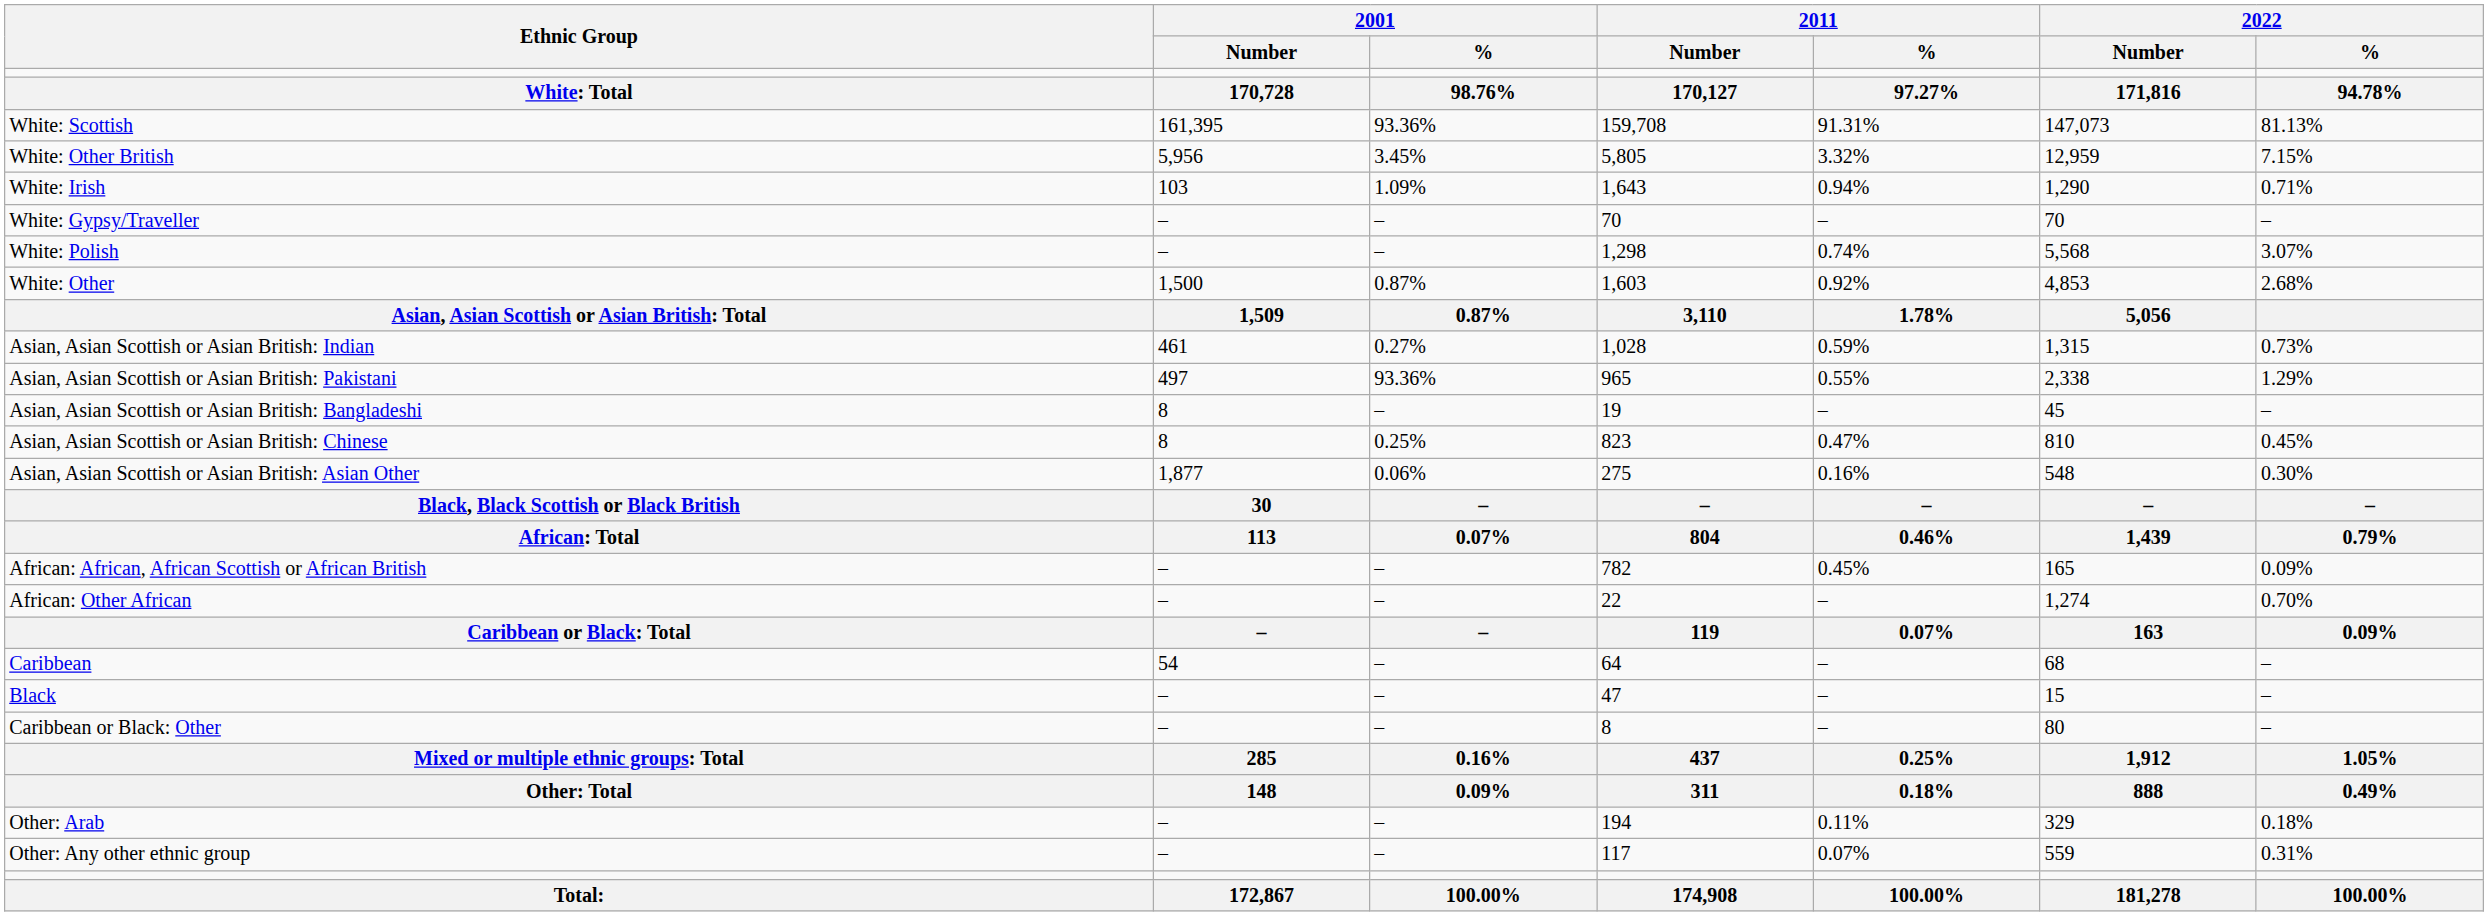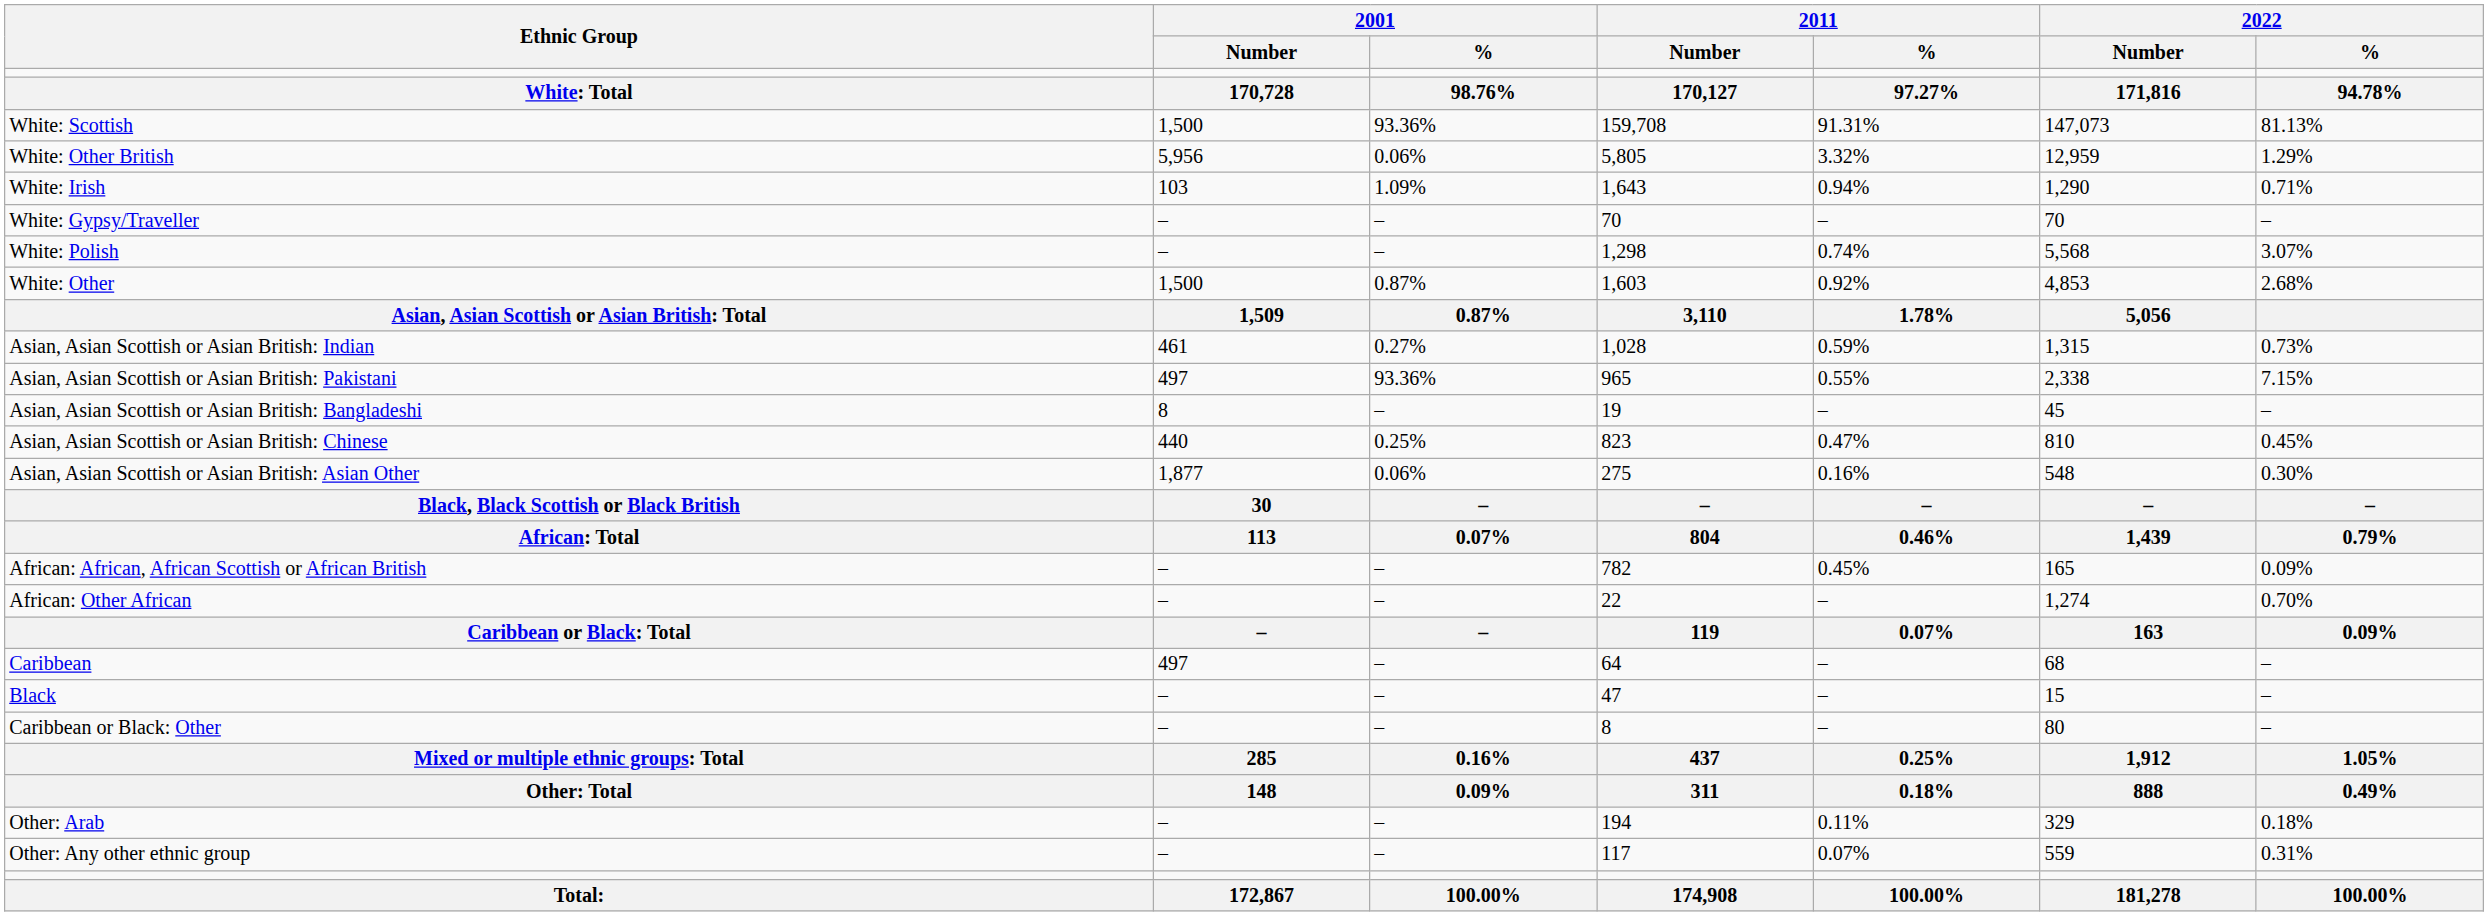 <table class="wikitable sortable" width="100%">
 <tr>
 <th rowspan="2">Ethnic Group</th>
 <th colspan="2"><a href='#'>2001</a></th>
 <th colspan="2"><a href='#'>2011</a></th>
 <th colspan="2"><a href='#'>2022</a></th>
 </tr>
 <tr>
 <th>Number</th>
 <th>%</th>
 <th>Number</th>
 <th>%</th>
 <th>Number</th>
 <th>%</th>
 </tr>
 <tr>
 <td></td>
 <td></td>
 <td></td>
 <td></td>
 <td></td>
 <td></td>
 <td></td>
 </tr>
 <tr>
 <th><a href='#'>White</a>: Total</th>
 <th>170,728</th>
 <th>98.76%</th>
 <th>170,127</th>
 <th>97.27%</th>
 <th>171,816</th>
 <th>94.78%</th>
 </tr>
 <tr>
 <td>White: <a href='#'>Scottish</a></td>
-<td>161,395</td>
+<td>1,500</td>
 <td>93.36%</td>
 <td>159,708</td>
 <td>91.31%</td>
 <td>147,073</td>
 <td>81.13%</td>
 </tr>
 <tr>
 <td>White: <a href='#'>Other British</a></td>
 <td>5,956</td>
-<td>3.45%</td>
+<td>0.06%</td>
 <td>5,805</td>
 <td>3.32%</td>
 <td>12,959</td>
-<td>7.15%</td>
+<td>1.29%</td>
 </tr>
 <tr>
 <td>White: <a href='#'>Irish</a></td>
 <td>103</td>
 <td>1.09%</td>
 <td>1,643</td>
 <td>0.94%</td>
 <td>1,290</td>
 <td>0.71%</td>
 </tr>
 <tr>
 <td>White: <a href='#'>Gypsy/Traveller</a></td>
 <td>–</td>
 <td>–</td>
 <td>70</td>
 <td>–</td>
 <td>70</td>
 <td>–</td>
 </tr>
 <tr>
 <td>White: <a href='#'>Polish</a></td>
 <td>–</td>
 <td>–</td>
 <td>1,298</td>
 <td>0.74%</td>
 <td>5,568</td>
 <td>3.07%</td>
 </tr>
 <tr>
 <td>White: <a href='#'>Other</a></td>
 <td>1,500</td>
 <td>0.87%</td>
 <td>1,603</td>
 <td>0.92%</td>
 <td>4,853</td>
 <td>2.68%</td>
 </tr>
 <tr>
 <th><a href='#'>Asian</a>, <a href='#'>Asian Scottish</a> or <a href='#'>Asian British</a>: Total</th>
 <th>1,509</th>
 <th>0.87%</th>
 <th>3,110</th>
 <th>1.78%</th>
 <th>5,056</th>
 <th></th>
 </tr>
 <tr>
 <td>Asian, Asian Scottish or Asian British: <a href='#'>Indian</a></td>
 <td>461</td>
 <td>0.27%</td>
 <td>1,028</td>
 <td>0.59%</td>
 <td>1,315</td>
 <td>0.73%</td>
 </tr>
 <tr>
 <td>Asian, Asian Scottish or Asian British: <a href='#'>Pakistani</a></td>
 <td>497</td>
 <td>93.36%</td>
 <td>965</td>
 <td>0.55%</td>
 <td>2,338</td>
-<td>1.29%</td>
+<td>7.15%</td>
 </tr>
 <tr>
 <td>Asian, Asian Scottish or Asian British: <a href='#'>Bangladeshi</a></td>
 <td>8</td>
 <td>–</td>
 <td>19</td>
 <td>–</td>
 <td>45</td>
 <td>–</td>
 </tr>
 <tr>
 <td>Asian, Asian Scottish or Asian British: <a href='#'>Chinese</a></td>
-<td>8</td>
+<td>440</td>
 <td>0.25%</td>
 <td>823</td>
 <td>0.47%</td>
 <td>810</td>
 <td>0.45%</td>
 </tr>
 <tr>
 <td>Asian, Asian Scottish or Asian British: <a href='#'>Asian Other</a></td>
 <td>1,877</td>
 <td>0.06%</td>
 <td>275</td>
 <td>0.16%</td>
 <td>548</td>
 <td>0.30%</td>
 </tr>
 <tr>
 <th><a href='#'>Black</a>, <a href='#'>Black Scottish</a> or <a href='#'>Black British</a></th>
 <th>30</th>
 <th>–</th>
 <th>–</th>
 <th>–</th>
 <th>–</th>
 <th>–</th>
 </tr>
 <tr>
 <th><a href='#'>African</a>: Total</th>
 <th>113</th>
 <th>0.07%</th>
 <th>804</th>
 <th>0.46%</th>
 <th>1,439</th>
 <th>0.79%</th>
 </tr>
 <tr>
 <td>African: <a href='#'>African</a>, <a href='#'>African Scottish</a> or <a href='#'>African British</a></td>
 <td>–</td>
 <td>–</td>
 <td>782</td>
 <td>0.45%</td>
 <td>165</td>
 <td>0.09%</td>
 </tr>
 <tr>
 <td>African: <a href='#'>Other African</a></td>
 <td>–</td>
 <td>–</td>
 <td>22</td>
 <td>–</td>
 <td>1,274</td>
 <td>0.70%</td>
 </tr>
 <tr>
 <th><a href='#'>Caribbean</a> or <a href='#'>Black</a>: Total</th>
 <th>–</th>
 <th>–</th>
 <th>119</th>
 <th>0.07%</th>
 <th>163</th>
 <th>0.09%</th>
 </tr>
 <tr>
 <td><a href='#'>Caribbean</a></td>
-<td>54</td>
+<td>497</td>
 <td>–</td>
 <td>64</td>
 <td>–</td>
 <td>68</td>
 <td>–</td>
 </tr>
 <tr>
 <td><a href='#'>Black</a></td>
 <td>–</td>
 <td>–</td>
 <td>47</td>
 <td>–</td>
 <td>15</td>
 <td>–</td>
 </tr>
 <tr>
 <td>Caribbean or Black: <a href='#'>Other</a></td>
 <td>–</td>
 <td>–</td>
 <td>8</td>
 <td>–</td>
 <td>80</td>
 <td>–</td>
 </tr>
 <tr>
 <th><a href='#'>Mixed or multiple ethnic groups</a>: Total</th>
 <th>285</th>
 <th>0.16%</th>
 <th>437</th>
 <th>0.25%</th>
 <th>1,912</th>
 <th>1.05%</th>
 </tr>
 <tr>
 <th>Other: Total</th>
 <th>148</th>
 <th>0.09%</th>
 <th>311</th>
 <th>0.18%</th>
 <th>888</th>
 <th>0.49%</th>
 </tr>
 <tr>
 <td>Other: <a href='#'>Arab</a></td>
 <td>–</td>
 <td>–</td>
 <td>194</td>
 <td>0.11%</td>
 <td>329</td>
 <td>0.18%</td>
 </tr>
 <tr>
 <td>Other: Any other ethnic group</td>
 <td>–</td>
 <td>–</td>
 <td>117</td>
 <td>0.07%</td>
 <td>559</td>
 <td>0.31%</td>
 </tr>
 <tr>
 <td></td>
 <td></td>
 <td></td>
 <td></td>
 <td></td>
 <td></td>
 <td></td>
 </tr>
 <tr>
 <th>Total:</th>
 <th>172,867</th>
 <th>100.00%</th>
 <th>174,908</th>
 <th>100.00%</th>
 <th>181,278</th>
 <th>100.00%</th>
 </tr>
 </table>
